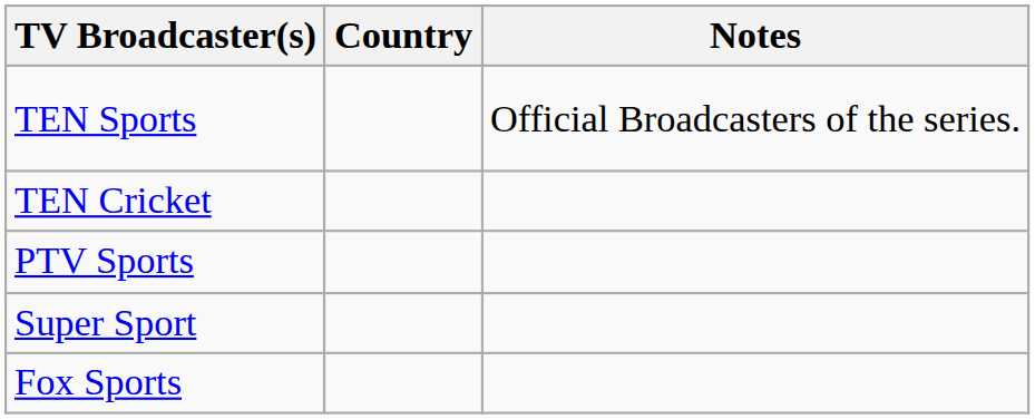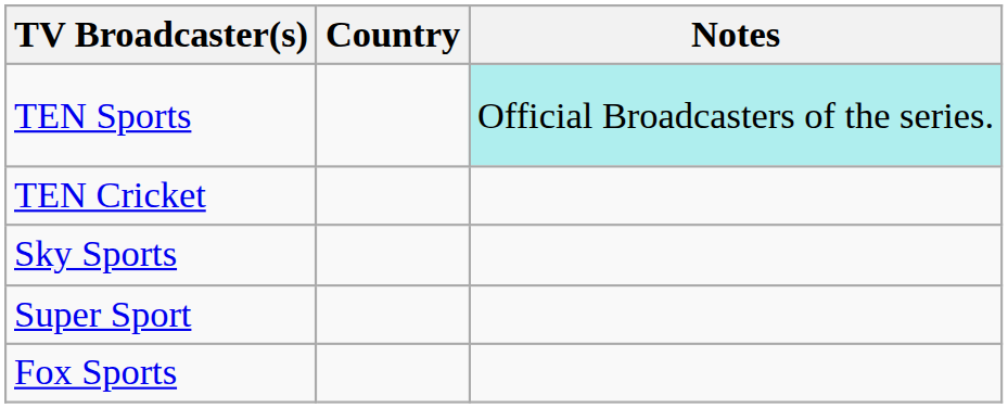 <table class="wikitable">
 <tr>
 <th>TV Broadcaster(s)</th>
 <th>Country</th>
 <th>Notes</th>
 </tr>
 <tr>
 <td><a href='#'>TEN Sports</a></td>
 <td><br><br></td>
-<td>Official Broadcasters of the series.</td>
+<td style="background: paleturquoise;">Official Broadcasters of the series.</td>
 </tr>
 <tr>
 <td><a href='#'>TEN Cricket</a></td>
 <td><br></td>
 <td></td>
 </tr>
 <tr>
-<td><a href='#'>PTV Sports</a></td>
+<td><a href='#'>Sky Sports</a></td>
 <td></td>
 <td></td>
 </tr>
 <tr>
 <td><a href='#'>Super Sport</a></td>
 <td><br></td>
 <td></td>
 </tr>
 <tr>
 <td><a href='#'>Fox Sports</a></td>
 <td></td>
 <td></td>
 </tr>
 </table>
